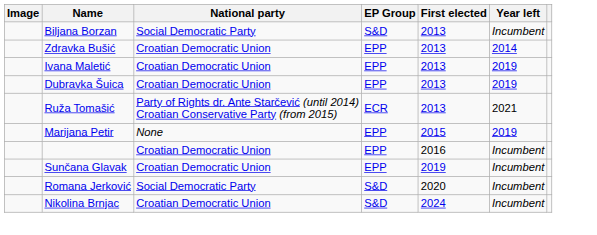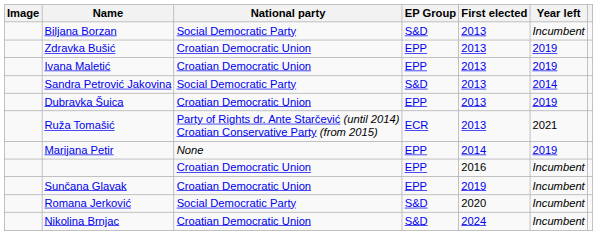 <table class="sortable wikitable">
 <tr>
 <th>Image</th>
 <th>Name</th>
 <th>National party</th>
 <th>EP Group</th>
 <th>First elected</th>
 <th>Year left</th>
 <th></th>
 </tr>
 <tr>
 <td></td>
 <td><a href='#'>Biljana Borzan</a></td>
 <td> <a href='#'>Social Democratic Party</a></td>
 <td> <a href='#'>S&D</a></td>
 <td><a href='#'>2013</a></td>
 <td><em>Incumbent</em></td>
 <td></td>
 </tr>
 <tr>
 <td></td>
 <td><a href='#'>Zdravka Bušić</a></td>
 <td> <a href='#'>Croatian Democratic Union</a></td>
 <td> <a href='#'>EPP</a></td>
 <td><a href='#'>2013</a></td>
-<td><a href='#'>2014</a></td>
+<td><a href='#'>2019</a></td>
 <td></td>
 </tr>
 <tr>
 <td></td>
 <td><a href='#'>Ivana Maletić</a></td>
 <td> <a href='#'>Croatian Democratic Union</a></td>
 <td> <a href='#'>EPP</a></td>
 <td><a href='#'>2013</a></td>
 <td><a href='#'>2019</a></td>
+<td></td>
+</tr>
+<tr>
+<td></td>
+<td><a href='#'>Sandra Petrović Jakovina</a></td>
+<td> <a href='#'>Social Democratic Party</a></td>
+<td> <a href='#'>S&D</a></td>
+<td><a href='#'>2013</a></td>
+<td><a href='#'>2014</a></td>
 <td></td>
 </tr>
 <tr>
 <td></td>
 <td><a href='#'>Dubravka Šuica</a></td>
 <td> <a href='#'>Croatian Democratic Union</a></td>
 <td> <a href='#'>EPP</a></td>
 <td><a href='#'>2013</a></td>
 <td><a href='#'>2019</a></td>
 <td></td>
 </tr>
 <tr>
 <td></td>
 <td><a href='#'>Ruža Tomašić</a></td>
 <td> <a href='#'>Party of Rights dr. Ante Starčević</a> <em>(until 2014)</em><br> <a href='#'>Croatian Conservative Party</a> <em>(from 2015)</em></td>
 <td> <a href='#'>ECR</a></td>
 <td><a href='#'>2013</a></td>
 <td>2021</td>
 <td></td>
 </tr>
 <tr>
 <td></td>
 <td><a href='#'>Marijana Petir</a></td>
 <td><em>None</em></td>
 <td> <a href='#'>EPP</a></td>
-<td><a href='#'>2015</a></td>
+<td><a href='#'>2014</a></td>
 <td><a href='#'>2019</a></td>
 <td></td>
 </tr>
 <tr>
 <td></td>
 <td></td>
 <td> <a href='#'>Croatian Democratic Union</a></td>
 <td> <a href='#'>EPP</a></td>
 <td>2016</td>
 <td><em>Incumbent</em></td>
 <td></td>
 </tr>
 <tr>
 <td></td>
 <td><a href='#'>Sunčana Glavak</a></td>
 <td> <a href='#'>Croatian Democratic Union</a></td>
 <td> <a href='#'>EPP</a></td>
 <td><a href='#'>2019</a></td>
 <td><em>Incumbent</em></td>
 <td></td>
 </tr>
 <tr>
 <td></td>
 <td><a href='#'>Romana Jerković</a></td>
 <td> <a href='#'>Social Democratic Party</a></td>
 <td> <a href='#'>S&D</a></td>
 <td>2020</td>
 <td><em>Incumbent</em></td>
 <td></td>
 </tr>
 <tr>
 <td></td>
 <td><a href='#'>Nikolina Brnjac</a></td>
 <td> <a href='#'>Croatian Democratic Union</a></td>
 <td> <a href='#'>S&D</a></td>
 <td><a href='#'>2024</a></td>
 <td><em>Incumbent</em></td>
 <td></td>
 </tr>
 </table>
